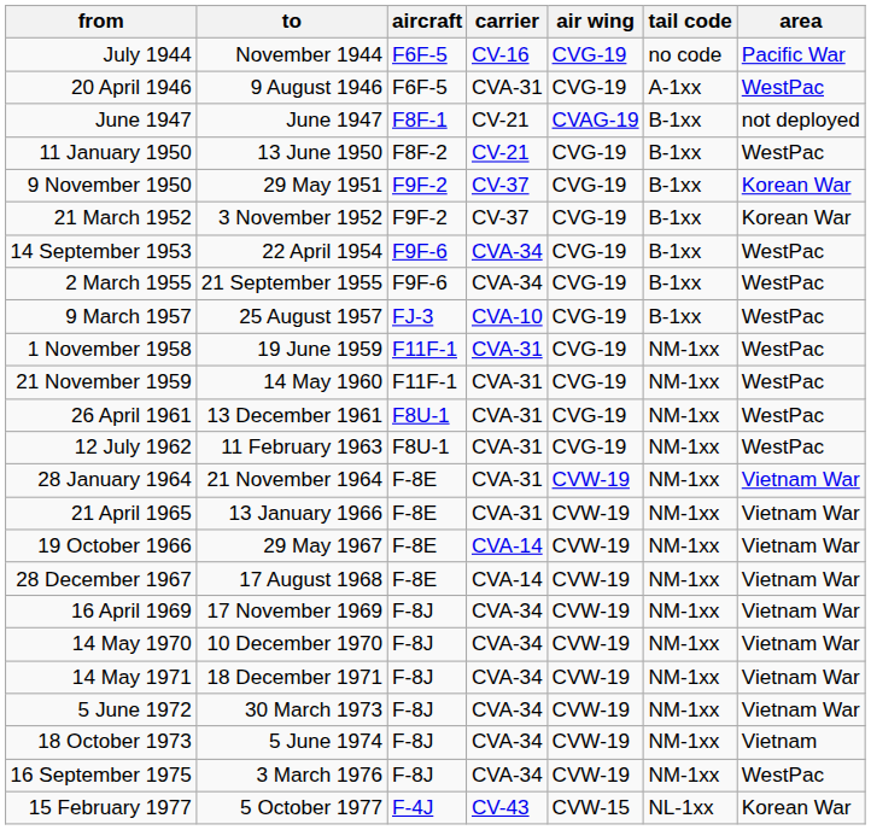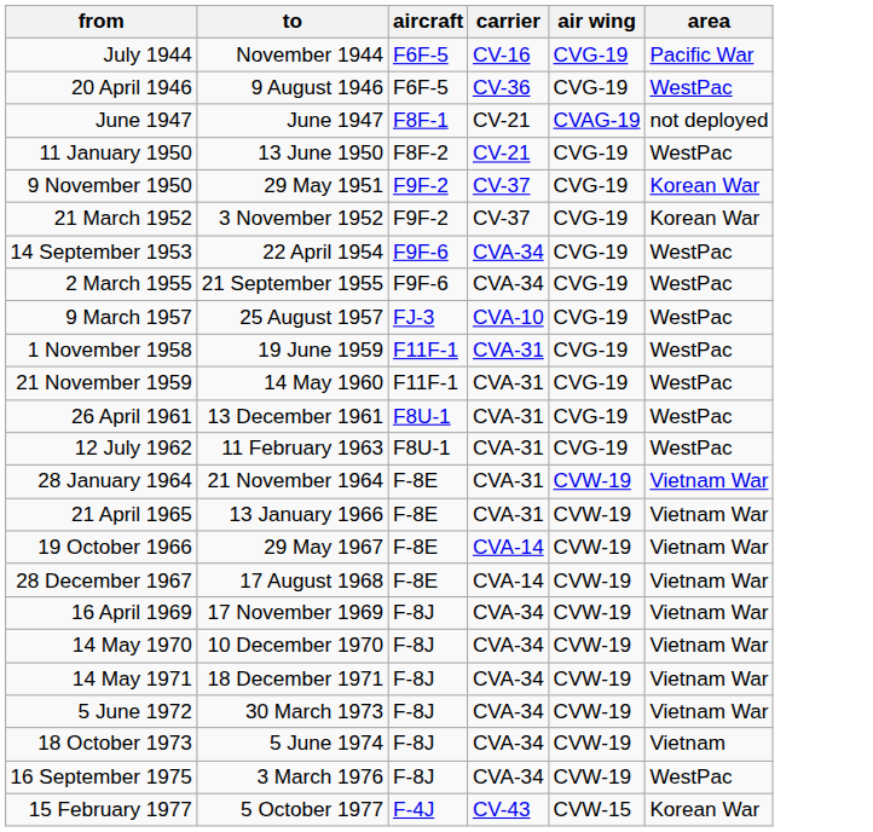 <table class="wikitable sortable">
 <tr>
 <th>from</th>
 <th>to</th>
 <th>aircraft</th>
 <th>carrier</th>
 <th>air wing</th>
-<th>tail code</th>
 <th>area</th>
 </tr>
 <tr>
 <td align="right">July 1944</td>
 <td align="right">November 1944</td>
 <td><a href='#'>F6F-5</a></td>
 <td><a href='#'>CV-16</a></td>
 <td><a href='#'>CVG-19</a></td>
-<td>no code</td>
 <td><a href='#'>Pacific War</a></td>
 </tr>
 <tr>
 <td align="right">20 April 1946</td>
 <td align="right">9 August 1946</td>
 <td>F6F-5</td>
-<td>CVA-31</td>
+<td><a href='#'>CV-36</a></td>
 <td>CVG-19</td>
-<td>A-1xx</td>
 <td><a href='#'>WestPac</a></td>
 </tr>
 <tr>
 <td align="right">June 1947</td>
 <td align="right">June 1947</td>
 <td><a href='#'>F8F-1</a></td>
 <td>CV-21</td>
 <td><a href='#'>CVAG-19</a></td>
-<td>B-1xx</td>
 <td>not deployed</td>
 </tr>
 <tr>
 <td align="right">11 January 1950</td>
 <td align="right">13 June 1950</td>
 <td>F8F-2</td>
 <td><a href='#'>CV-21</a></td>
 <td>CVG-19</td>
-<td>B-1xx</td>
 <td>WestPac</td>
 </tr>
 <tr>
 <td align="right">9 November 1950</td>
 <td align="right">29 May 1951</td>
 <td><a href='#'>F9F-2</a></td>
 <td><a href='#'>CV-37</a></td>
 <td>CVG-19</td>
-<td>B-1xx</td>
 <td><a href='#'>Korean War</a></td>
 </tr>
 <tr>
 <td align="right">21 March 1952</td>
 <td align="right">3 November 1952</td>
 <td>F9F-2</td>
 <td>CV-37</td>
 <td>CVG-19</td>
-<td>B-1xx</td>
 <td>Korean War</td>
 </tr>
 <tr>
 <td align="right">14 September 1953</td>
 <td align="right">22 April 1954</td>
 <td><a href='#'>F9F-6</a></td>
 <td><a href='#'>CVA-34</a></td>
 <td>CVG-19</td>
-<td>B-1xx</td>
 <td>WestPac</td>
 </tr>
 <tr>
 <td align="right">2 March 1955</td>
 <td align="right">21 September 1955</td>
 <td>F9F-6</td>
 <td>CVA-34</td>
 <td>CVG-19</td>
-<td>B-1xx</td>
 <td>WestPac</td>
 </tr>
 <tr>
 <td align="right">9 March 1957</td>
 <td align="right">25 August 1957</td>
 <td><a href='#'>FJ-3</a></td>
 <td><a href='#'>CVA-10</a></td>
 <td>CVG-19</td>
-<td>B-1xx</td>
 <td>WestPac</td>
 </tr>
 <tr>
 <td align="right">1 November 1958</td>
 <td align="right">19 June 1959</td>
 <td><a href='#'>F11F-1</a></td>
 <td><a href='#'>CVA-31</a></td>
 <td>CVG-19</td>
-<td>NM-1xx</td>
 <td>WestPac</td>
 </tr>
 <tr>
 <td align="right">21 November 1959</td>
 <td align="right">14 May 1960</td>
 <td>F11F-1</td>
 <td>CVA-31</td>
 <td>CVG-19</td>
-<td>NM-1xx</td>
 <td>WestPac</td>
 </tr>
 <tr>
 <td align="right">26 April 1961</td>
 <td align="right">13 December 1961</td>
 <td><a href='#'>F8U-1</a></td>
 <td>CVA-31</td>
 <td>CVG-19</td>
-<td>NM-1xx</td>
 <td>WestPac</td>
 </tr>
 <tr>
 <td align="right">12 July 1962</td>
 <td align="right">11 February 1963</td>
 <td>F8U-1</td>
 <td>CVA-31</td>
 <td>CVG-19</td>
-<td>NM-1xx</td>
 <td>WestPac</td>
 </tr>
 <tr>
 <td align="right">28 January 1964</td>
 <td align="right">21 November 1964</td>
 <td>F-8E</td>
 <td>CVA-31</td>
 <td><a href='#'>CVW-19</a></td>
-<td>NM-1xx</td>
 <td><a href='#'>Vietnam War</a></td>
 </tr>
 <tr>
 <td align="right">21 April 1965</td>
 <td align="right">13 January 1966</td>
 <td>F-8E</td>
 <td>CVA-31</td>
 <td>CVW-19</td>
-<td>NM-1xx</td>
 <td>Vietnam War</td>
 </tr>
 <tr>
 <td align="right">19 October 1966</td>
 <td align="right">29 May 1967</td>
 <td>F-8E</td>
 <td><a href='#'>CVA-14</a></td>
 <td>CVW-19</td>
-<td>NM-1xx</td>
 <td>Vietnam War</td>
 </tr>
 <tr>
 <td align="right">28 December 1967</td>
 <td align="right">17 August 1968</td>
 <td>F-8E</td>
 <td>CVA-14</td>
 <td>CVW-19</td>
-<td>NM-1xx</td>
 <td>Vietnam War</td>
 </tr>
 <tr>
 <td align="right">16 April 1969</td>
 <td align="right">17 November 1969</td>
 <td>F-8J</td>
 <td>CVA-34</td>
 <td>CVW-19</td>
-<td>NM-1xx</td>
 <td>Vietnam War</td>
 </tr>
 <tr>
 <td align="right">14 May 1970</td>
 <td align="right">10 December 1970</td>
 <td>F-8J</td>
 <td>CVA-34</td>
 <td>CVW-19</td>
-<td>NM-1xx</td>
 <td>Vietnam War</td>
 </tr>
 <tr>
 <td align="right">14 May 1971</td>
 <td align="right">18 December 1971</td>
 <td>F-8J</td>
 <td>CVA-34</td>
 <td>CVW-19</td>
-<td>NM-1xx</td>
 <td>Vietnam War</td>
 </tr>
 <tr>
 <td align="right">5 June 1972</td>
 <td align="right">30 March 1973</td>
 <td>F-8J</td>
 <td>CVA-34</td>
 <td>CVW-19</td>
-<td>NM-1xx</td>
 <td>Vietnam War</td>
 </tr>
 <tr>
 <td align="right">18 October 1973</td>
 <td align="right">5 June 1974</td>
 <td>F-8J</td>
 <td>CVA-34</td>
 <td>CVW-19</td>
-<td>NM-1xx</td>
 <td>Vietnam</td>
 </tr>
 <tr>
 <td align="right">16 September 1975</td>
 <td align="right">3 March 1976</td>
 <td>F-8J</td>
 <td>CVA-34</td>
 <td>CVW-19</td>
-<td>NM-1xx</td>
 <td>WestPac</td>
 </tr>
 <tr>
 <td align="right">15 February 1977</td>
 <td align="right">5 October 1977</td>
 <td><a href='#'>F-4J</a></td>
 <td><a href='#'>CV-43</a></td>
 <td>CVW-15</td>
-<td>NL-1xx</td>
 <td>Korean War</td>
 </tr>
 </table>
